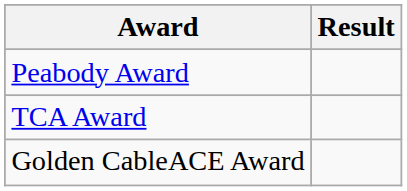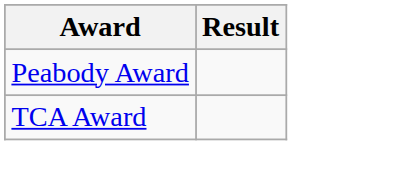 <table class="wikitable">
 <tr>
 <th>Award</th>
 <th>Result</th>
 </tr>
 <tr>
 <td><a href='#'>Peabody Award</a></td>
 <td></td>
 </tr>
 <tr>
 <td><a href='#'>TCA Award</a></td>
 <td></td>
 </tr>
-<tr>
-<td>Golden CableACE Award</td>
-<td></td>
-</tr>
 </table>
